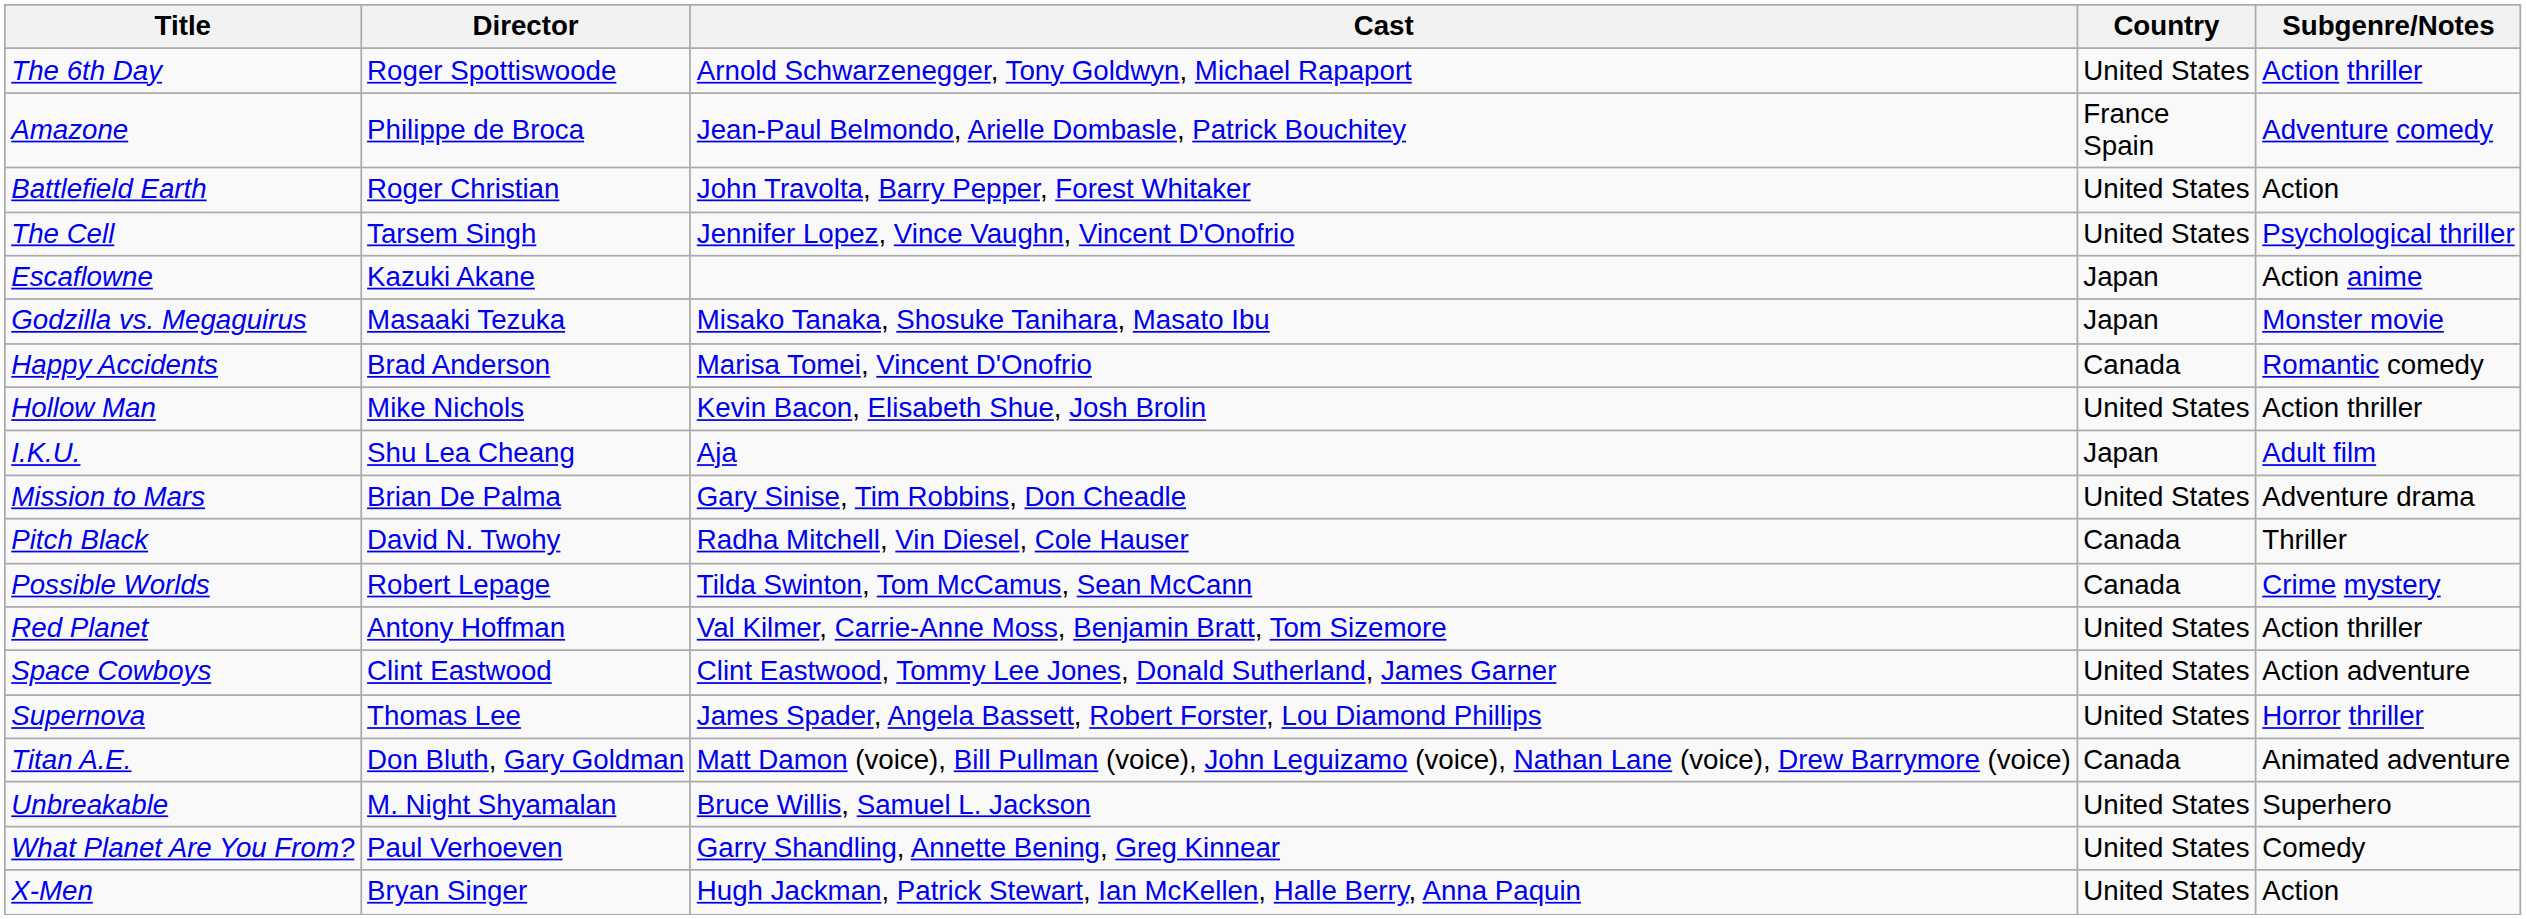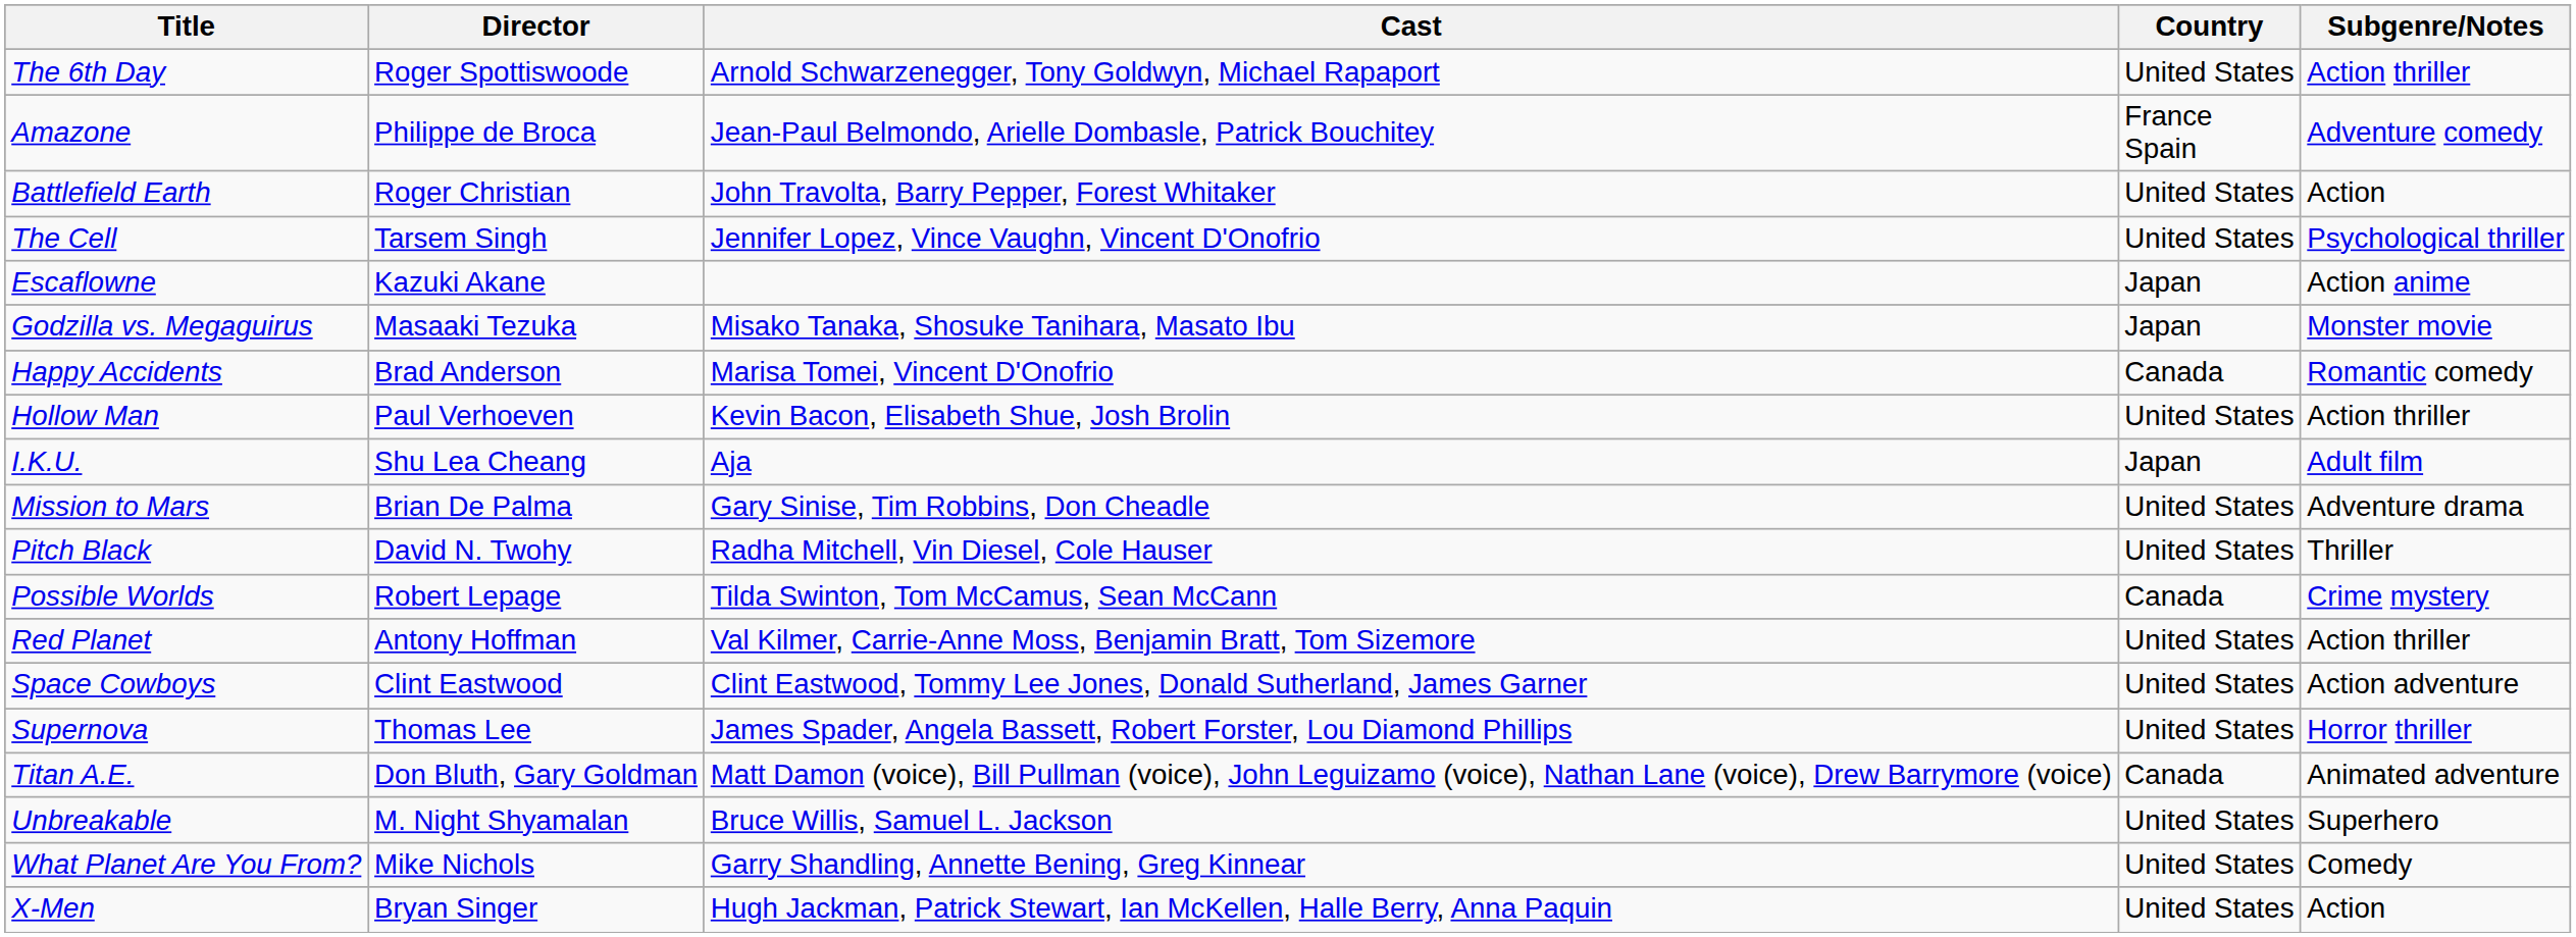 <table class="wikitable sortable">
 <tr>
 <th>Title</th>
 <th>Director</th>
 <th>Cast</th>
 <th>Country</th>
 <th>Subgenre/Notes</th>
 </tr>
 <tr>
 <td><em><a href='#'>The 6th Day</a></em></td>
 <td><a href='#'>Roger Spottiswoode</a></td>
 <td><a href='#'>Arnold Schwarzenegger</a>, <a href='#'>Tony Goldwyn</a>, <a href='#'>Michael Rapaport</a></td>
 <td>United States</td>
 <td><a href='#'>Action</a> <a href='#'>thriller</a></td>
 </tr>
 <tr>
 <td><em><a href='#'>Amazone</a></em></td>
 <td><a href='#'>Philippe de Broca</a></td>
 <td><a href='#'>Jean-Paul Belmondo</a>, <a href='#'>Arielle Dombasle</a>, <a href='#'>Patrick Bouchitey</a></td>
 <td>France<br>Spain</td>
 <td><a href='#'>Adventure</a> <a href='#'>comedy</a></td>
 </tr>
 <tr>
 <td><em><a href='#'>Battlefield Earth</a></em></td>
 <td><a href='#'>Roger Christian</a></td>
 <td><a href='#'>John Travolta</a>, <a href='#'>Barry Pepper</a>, <a href='#'>Forest Whitaker</a></td>
 <td>United States</td>
 <td>Action</td>
 </tr>
 <tr>
 <td><em><a href='#'>The Cell</a></em></td>
 <td><a href='#'>Tarsem Singh</a></td>
 <td><a href='#'>Jennifer Lopez</a>, <a href='#'>Vince Vaughn</a>, <a href='#'>Vincent D'Onofrio</a></td>
 <td>United States</td>
 <td><a href='#'>Psychological thriller</a></td>
 </tr>
 <tr>
 <td><em><a href='#'>Escaflowne</a></em></td>
 <td><a href='#'>Kazuki Akane</a></td>
 <td></td>
 <td>Japan</td>
 <td>Action <a href='#'>anime</a></td>
 </tr>
 <tr>
 <td><em><a href='#'>Godzilla vs. Megaguirus</a></em></td>
 <td><a href='#'>Masaaki Tezuka</a></td>
 <td><a href='#'>Misako Tanaka</a>, <a href='#'>Shosuke Tanihara</a>, <a href='#'>Masato Ibu</a></td>
 <td>Japan</td>
 <td><a href='#'>Monster movie</a></td>
 </tr>
 <tr>
 <td><em><a href='#'>Happy Accidents</a></em></td>
 <td><a href='#'>Brad Anderson</a></td>
 <td><a href='#'>Marisa Tomei</a>, <a href='#'>Vincent D'Onofrio</a></td>
 <td>Canada</td>
 <td><a href='#'>Romantic</a> comedy</td>
 </tr>
 <tr>
 <td><em><a href='#'>Hollow Man</a></em></td>
-<td><a href='#'>Mike Nichols</a></td>
+<td><a href='#'>Paul Verhoeven</a></td>
 <td><a href='#'>Kevin Bacon</a>, <a href='#'>Elisabeth Shue</a>, <a href='#'>Josh Brolin</a></td>
 <td>United States</td>
 <td>Action thriller</td>
 </tr>
 <tr>
 <td><em><a href='#'>I.K.U.</a></em></td>
 <td><a href='#'>Shu Lea Cheang</a></td>
 <td><a href='#'>Aja</a></td>
 <td>Japan</td>
 <td><a href='#'>Adult film</a></td>
 </tr>
 <tr>
 <td><em><a href='#'>Mission to Mars</a></em></td>
 <td><a href='#'>Brian De Palma</a></td>
 <td><a href='#'>Gary Sinise</a>, <a href='#'>Tim Robbins</a>, <a href='#'>Don Cheadle</a></td>
 <td>United States</td>
 <td>Adventure drama</td>
 </tr>
 <tr>
 <td><em><a href='#'>Pitch Black</a></em></td>
 <td><a href='#'>David N. Twohy</a></td>
 <td><a href='#'>Radha Mitchell</a>, <a href='#'>Vin Diesel</a>, <a href='#'>Cole Hauser</a></td>
-<td>Canada</td>
+<td>United States</td>
 <td>Thriller</td>
 </tr>
 <tr>
 <td><em><a href='#'>Possible Worlds</a></em></td>
 <td><a href='#'>Robert Lepage</a></td>
 <td><a href='#'>Tilda Swinton</a>, <a href='#'>Tom McCamus</a>, <a href='#'>Sean McCann</a></td>
 <td>Canada</td>
 <td><a href='#'>Crime</a> <a href='#'>mystery</a></td>
 </tr>
 <tr>
 <td><em><a href='#'>Red Planet</a></em></td>
 <td><a href='#'>Antony Hoffman</a></td>
 <td><a href='#'>Val Kilmer</a>, <a href='#'>Carrie-Anne Moss</a>, <a href='#'>Benjamin Bratt</a>, <a href='#'>Tom Sizemore</a></td>
 <td>United States</td>
 <td>Action thriller</td>
 </tr>
 <tr>
 <td><em><a href='#'>Space Cowboys</a></em></td>
 <td><a href='#'>Clint Eastwood</a></td>
 <td><a href='#'>Clint Eastwood</a>, <a href='#'>Tommy Lee Jones</a>, <a href='#'>Donald Sutherland</a>, <a href='#'>James Garner</a></td>
 <td>United States</td>
 <td>Action adventure</td>
 </tr>
 <tr>
 <td><em><a href='#'>Supernova</a></em></td>
 <td><a href='#'>Thomas Lee</a></td>
 <td><a href='#'>James Spader</a>, <a href='#'>Angela Bassett</a>, <a href='#'>Robert Forster</a>, <a href='#'>Lou Diamond Phillips</a></td>
 <td>United States</td>
 <td><a href='#'>Horror</a> <a href='#'>thriller</a></td>
 </tr>
 <tr>
 <td><em><a href='#'>Titan A.E.</a></em></td>
 <td><a href='#'>Don Bluth</a>, <a href='#'>Gary Goldman</a></td>
 <td><a href='#'>Matt Damon</a> (voice), <a href='#'>Bill Pullman</a> (voice), <a href='#'>John Leguizamo</a> (voice), <a href='#'>Nathan Lane</a> (voice), <a href='#'>Drew Barrymore</a> (voice)</td>
 <td>Canada</td>
 <td>Animated adventure</td>
 </tr>
 <tr>
 <td><em><a href='#'>Unbreakable</a></em></td>
 <td><a href='#'>M. Night Shyamalan</a></td>
 <td><a href='#'>Bruce Willis</a>, <a href='#'>Samuel L. Jackson</a></td>
 <td>United States</td>
 <td>Superhero</td>
 </tr>
 <tr>
 <td><em><a href='#'>What Planet Are You From?</a></em></td>
-<td><a href='#'>Paul Verhoeven</a></td>
+<td><a href='#'>Mike Nichols</a></td>
 <td><a href='#'>Garry Shandling</a>, <a href='#'>Annette Bening</a>, <a href='#'>Greg Kinnear</a></td>
 <td>United States</td>
 <td>Comedy</td>
 </tr>
 <tr>
 <td><em><a href='#'>X-Men</a></em></td>
 <td><a href='#'>Bryan Singer</a></td>
 <td><a href='#'>Hugh Jackman</a>, <a href='#'>Patrick Stewart</a>, <a href='#'>Ian McKellen</a>, <a href='#'>Halle Berry</a>, <a href='#'>Anna Paquin</a></td>
 <td>United States</td>
 <td>Action</td>
 </tr>
 <tr>
 </tr>
 </table>
